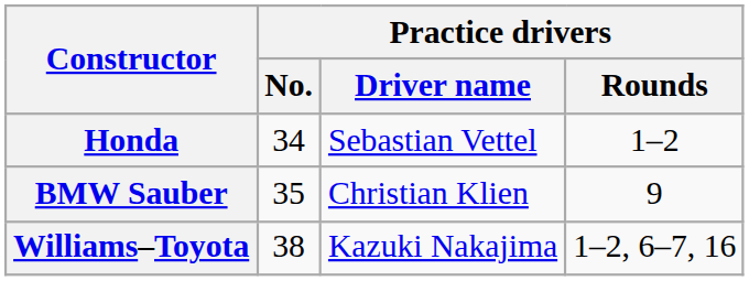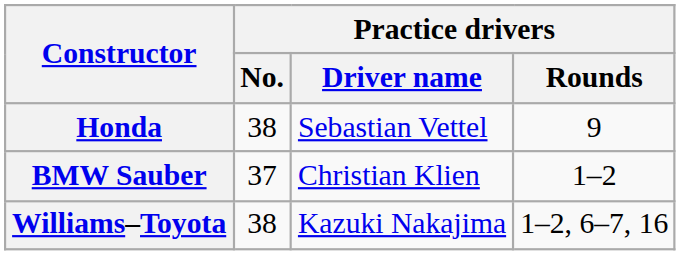 <table class="wikitable" style="font-size:85%">
 <tr>
 <th scope="col" rowspan="2"><a href='#'>Constructor</a></th>
 <th colspan="4" scope="col" class="unsortable">Practice drivers</th>
 </tr>
 <tr>
 <th class="unsortable">No.</th>
 <th scope="col" class="unsortable"><a href='#'>Driver name</a></th>
 <th class="unsortable">Rounds</th>
 </tr>
 <tr>
 <th nowrap><a href='#'>Honda</a></th>
-<td align="center" nowrap>34</td>
+<td align="center" nowrap>38</td>
 <td nowrap> <a href='#'>Sebastian Vettel</a></td>
-<td align="center" nowrap>1–2</td>
+<td align="center" nowrap>9</td>
 </tr>
 <tr>
 <th nowrap><a href='#'>BMW Sauber</a></th>
-<td align="center" nowrap>35</td>
+<td align="center" nowrap>37</td>
 <td nowrap> <a href='#'>Christian Klien</a></td>
-<td align="center" nowrap>9</td>
+<td align="center" nowrap>1–2</td>
 </tr>
 <tr>
 <th nowrap><a href='#'>Williams</a>–<a href='#'>Toyota</a></th>
 <td align="center" nowrap>38</td>
 <td nowrap> <a href='#'>Kazuki Nakajima</a></td>
 <td align="center" nowrap>1–2, 6–7, 16</td>
 </tr>
 </table>
